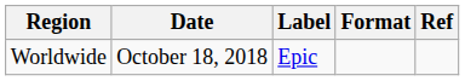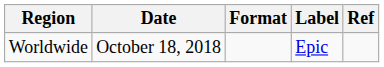 <table class="wikitable">
 <tr>
 <th>Region</th>
 <th>Date</th>
+<th>Format</th>
 <th>Label</th>
-<th>Format</th>
 <th>Ref</th>
 </tr>
 <tr>
 <td>Worldwide</td>
 <td>October 18, 2018</td>
+<td></td>
 <td><a href='#'>Epic</a></td>
-<td></td>
 <td align="center"></td>
 </tr>
 </table>
